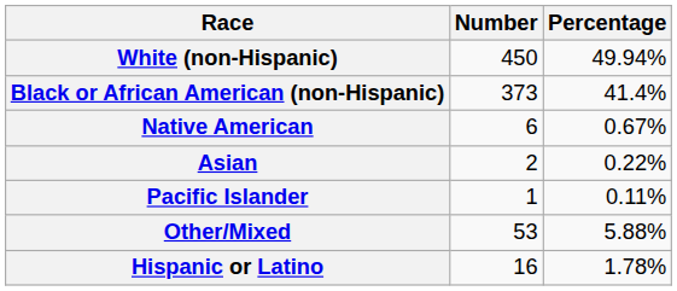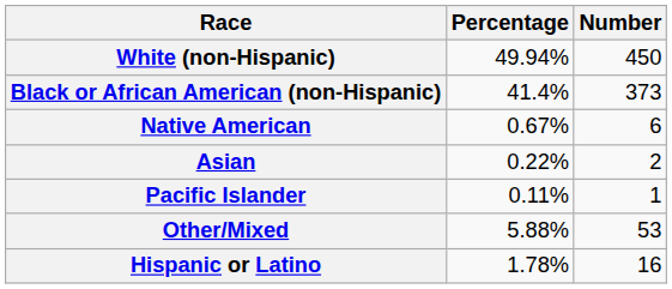 <table class="wikitable" style="text-align:right">
 <tr>
 <th scope="col">Race</th>
+<th scope="col">Percentage</th>
 <th scope="col">Number</th>
-<th scope="col">Percentage</th>
 </tr>
 <tr>
 <th scope="row"><a href='#'>White</a> (non-Hispanic)</th>
+<td>49.94%</td>
 <td>450</td>
-<td>49.94%</td>
 </tr>
 <tr>
 <th scope="row"><a href='#'>Black or African American</a> (non-Hispanic)</th>
+<td>41.4%</td>
 <td>373</td>
-<td>41.4%</td>
 </tr>
 <tr>
 <th scope="row"><a href='#'>Native American</a></th>
+<td>0.67%</td>
 <td>6</td>
-<td>0.67%</td>
 </tr>
 <tr>
 <th scope="row"><a href='#'>Asian</a></th>
+<td>0.22%</td>
 <td>2</td>
-<td>0.22%</td>
 </tr>
 <tr>
 <th scope="row"><a href='#'>Pacific Islander</a></th>
+<td>0.11%</td>
 <td>1</td>
-<td>0.11%</td>
 </tr>
 <tr>
 <th scope="row"><a href='#'>Other/Mixed</a></th>
+<td>5.88%</td>
 <td>53</td>
-<td>5.88%</td>
 </tr>
 <tr>
 <th scope="row"><a href='#'>Hispanic</a> or <a href='#'>Latino</a></th>
+<td>1.78%</td>
 <td>16</td>
-<td>1.78%</td>
 </tr>
 </table>
